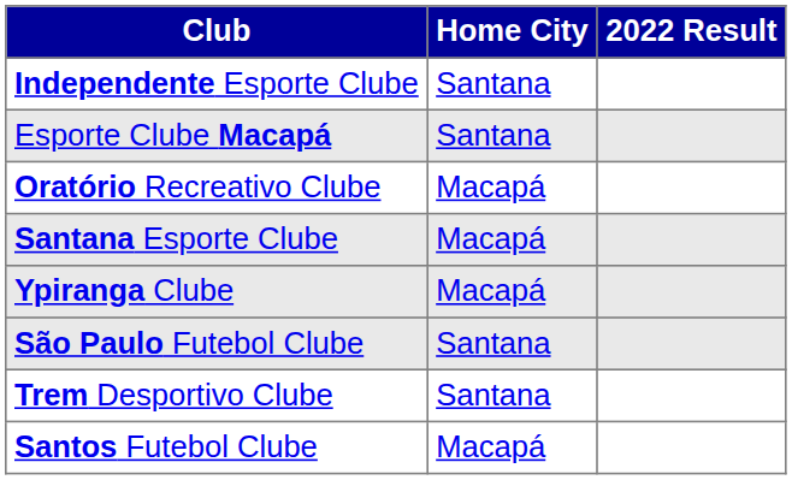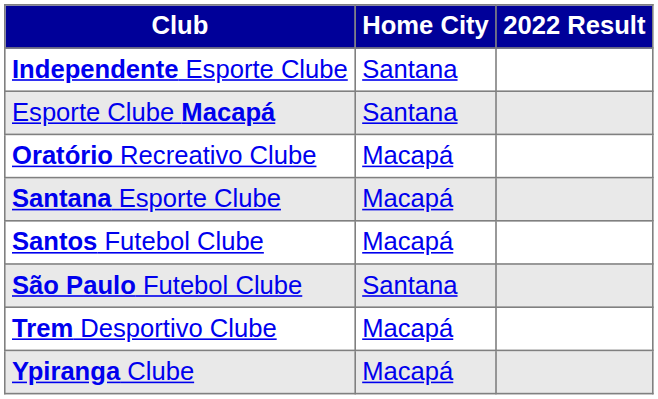 <table class="toccolours" border="1" cellpadding="4" cellspacing="0" style="border-collapse: collapse; margin:0;">
 <tr>
 <th style="background: #009; color: #fff;">Club</th>
 <th style="background: #009; color: #fff;">Home City</th>
 <th style="background: #009; color: #fff;">2022 Result</th>
 </tr>
 <tr style="background:white; color:black">
 <td><a href='#'><strong>Independente</strong> Esporte Clube</a></td>
 <td><a href='#'>Santana</a></td>
 <td></td>
 </tr>
 <tr style="background:#e9e9e9; color:black">
 <td><a href='#'>Esporte Clube <strong>Macapá</strong></a></td>
 <td><a href='#'>Santana</a></td>
 <td></td>
 </tr>
 <tr style="background:white; color:black">
 <td><a href='#'><strong>Oratório</strong> Recreativo Clube</a></td>
 <td><a href='#'>Macapá</a></td>
 <td></td>
 </tr>
 <tr style="background:#e9e9e9; color:black">
 <td><a href='#'><strong>Santana</strong> Esporte Clube</a></td>
 <td><a href='#'>Macapá</a></td>
 <td></td>
 </tr>
-<tr style="background:#e9e9e9; color:black">
-<td><a href='#'><strong>Ypiranga</strong> Clube</a></td>
+<tr style="background:white; color:black">
+<td><a href='#'><strong>Santos</strong> Futebol Clube</a></td>
 <td><a href='#'>Macapá</a></td>
 <td></td>
 </tr>
 <tr style="background:#e9e9e9; color:black">
 <td><a href='#'><strong>São Paulo</strong> Futebol Clube</a></td>
 <td><a href='#'>Santana</a></td>
 <td></td>
 </tr>
 <tr style="background:white; color:black">
 <td><a href='#'><strong>Trem</strong> Desportivo Clube</a></td>
-<td><a href='#'>Santana</a></td>
+<td><a href='#'>Macapá</a></td>
 <td></td>
 </tr>
-<tr style="background:white; color:black">
-<td><a href='#'><strong>Santos</strong> Futebol Clube</a></td>
+<tr style="background:#e9e9e9; color:black">
+<td><a href='#'><strong>Ypiranga</strong> Clube</a></td>
 <td><a href='#'>Macapá</a></td>
 <td></td>
 </tr>
 </table>
